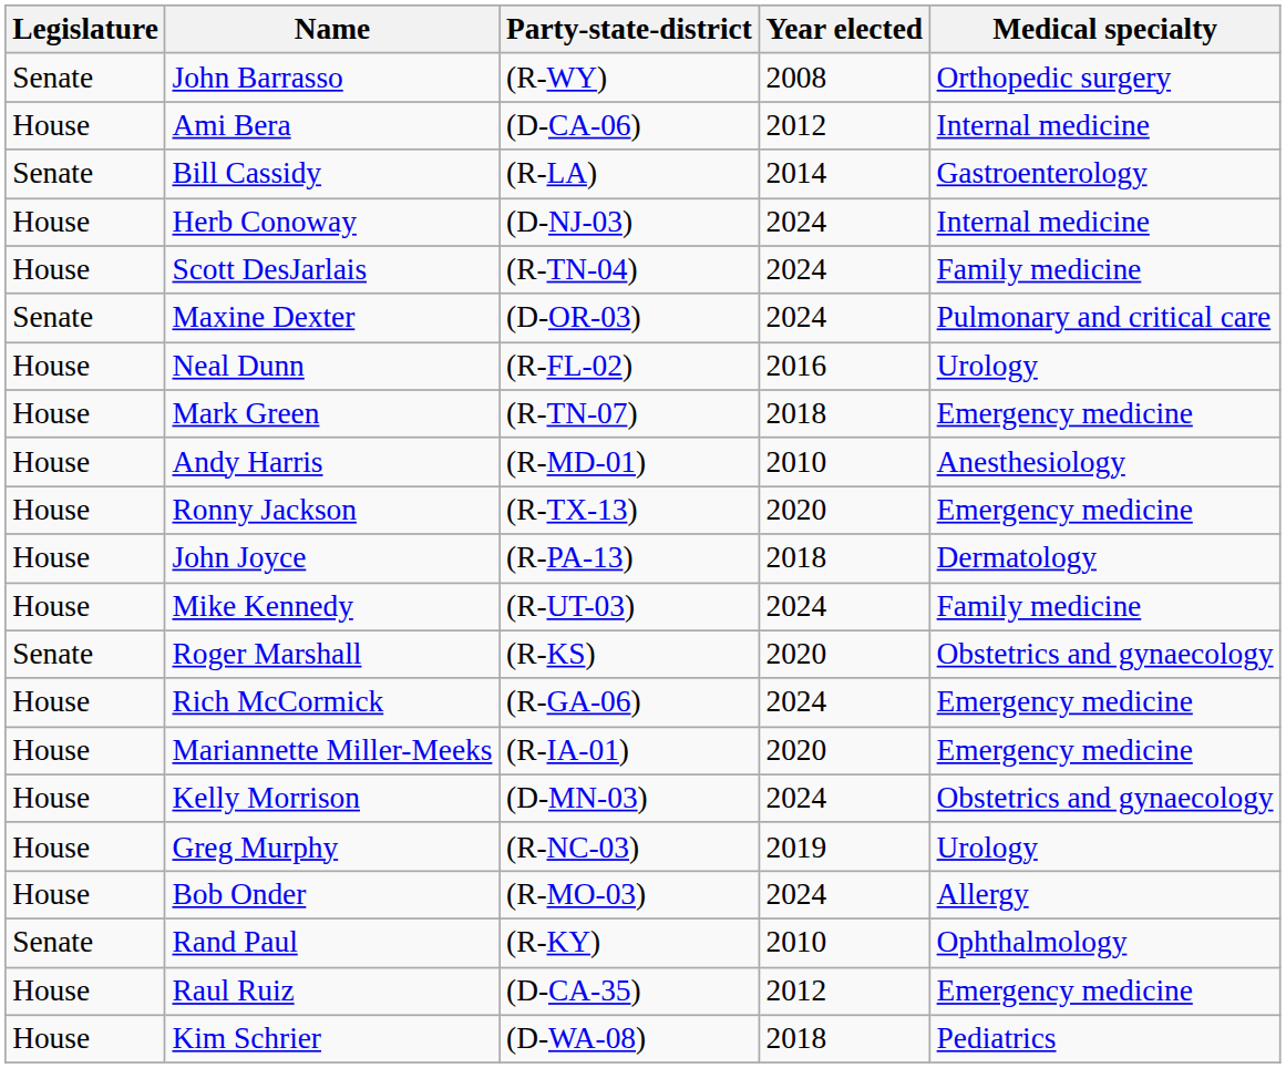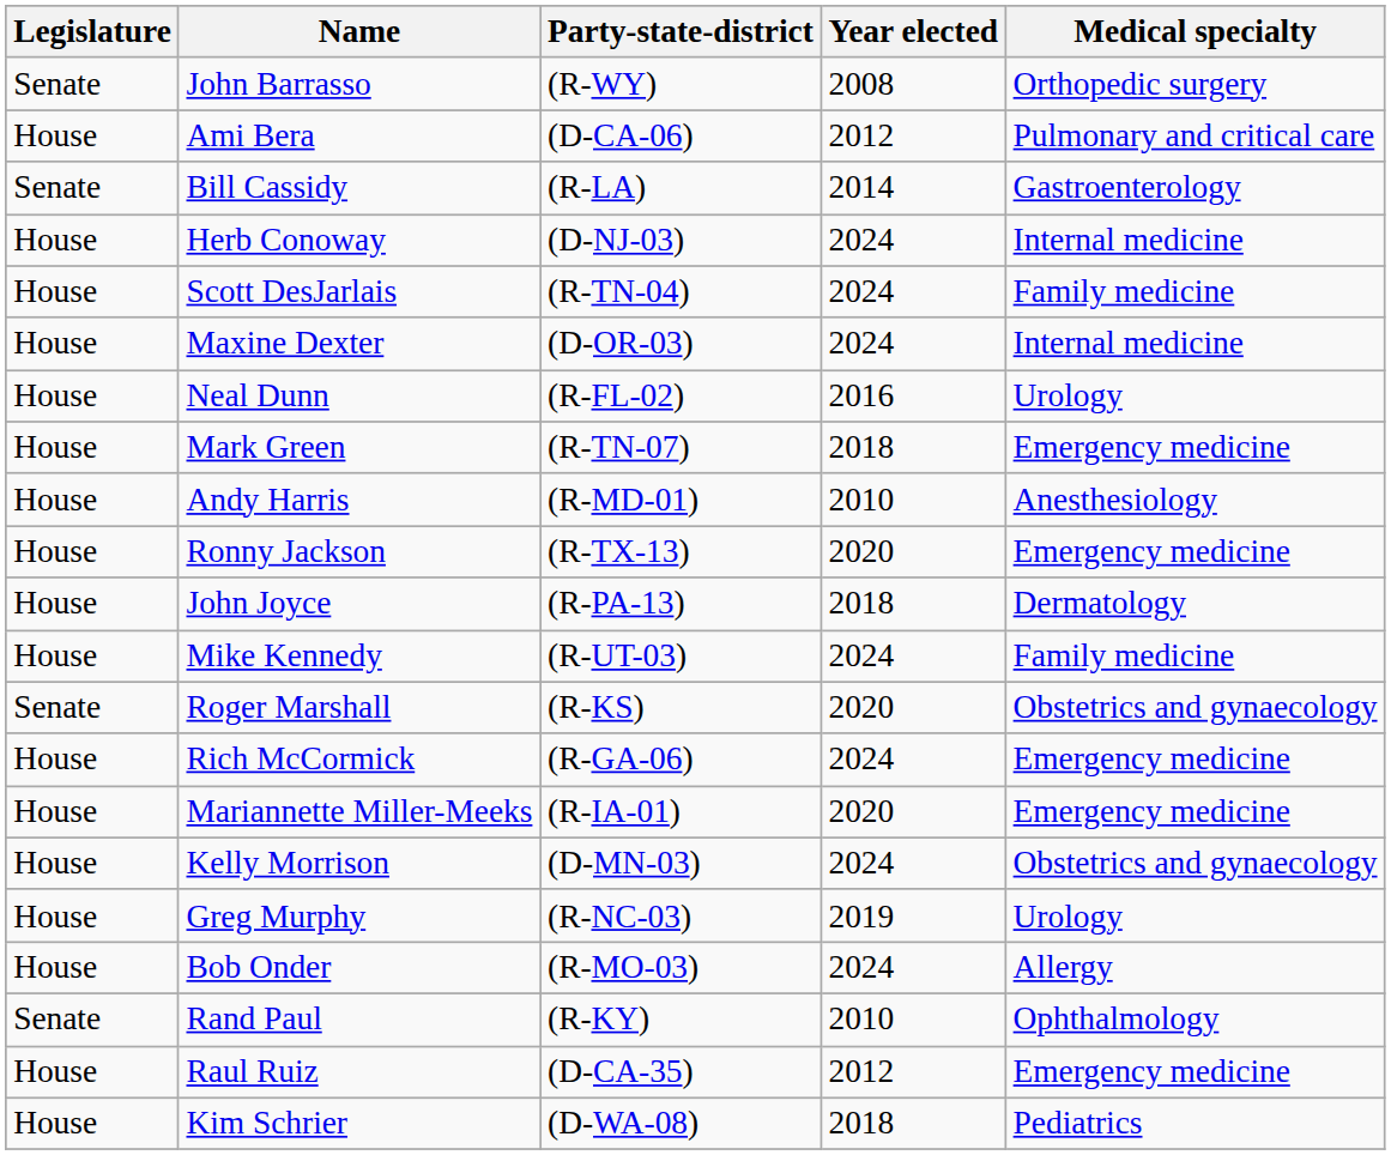 <table class="wikitable sortable">
 <tr>
 <th>Legislature</th>
 <th>Name</th>
 <th>Party-state-district</th>
 <th>Year elected</th>
 <th>Medical specialty</th>
 </tr>
 <tr>
 <td>Senate</td>
 <td><a href='#'>John Barrasso</a></td>
 <td>(R-<a href='#'>WY</a>)</td>
 <td>2008</td>
 <td><a href='#'>Orthopedic surgery</a></td>
 </tr>
 <tr>
 <td>House</td>
 <td><a href='#'>Ami Bera</a></td>
 <td>(D-<a href='#'>CA-06</a>)</td>
 <td>2012</td>
-<td><a href='#'>Internal medicine</a></td>
+<td><a href='#'>Pulmonary and critical care</a></td>
 </tr>
 <tr>
 <td>Senate</td>
 <td><a href='#'>Bill Cassidy</a></td>
 <td>(R-<a href='#'>LA</a>)</td>
 <td>2014</td>
 <td><a href='#'>Gastroenterology</a></td>
 </tr>
 <tr>
 <td>House</td>
 <td><a href='#'>Herb Conoway</a></td>
 <td>(D-<a href='#'>NJ-03</a>)</td>
 <td>2024</td>
 <td><a href='#'>Internal medicine</a></td>
 </tr>
 <tr>
 <td>House</td>
 <td><a href='#'>Scott DesJarlais</a></td>
 <td>(R-<a href='#'>TN-04</a>)</td>
 <td>2024</td>
 <td><a href='#'>Family medicine</a></td>
 </tr>
 <tr>
-<td>Senate</td>
+<td>House</td>
 <td><a href='#'>Maxine Dexter</a></td>
 <td>(D-<a href='#'>OR-03</a>)</td>
 <td>2024</td>
-<td><a href='#'>Pulmonary and critical care</a></td>
+<td><a href='#'>Internal medicine</a></td>
 </tr>
 <tr>
 <td>House</td>
 <td><a href='#'>Neal Dunn</a></td>
 <td>(R-<a href='#'>FL-02</a>)</td>
 <td>2016</td>
 <td><a href='#'>Urology</a></td>
 </tr>
 <tr>
 <td>House</td>
 <td><a href='#'>Mark Green</a></td>
 <td>(R-<a href='#'>TN-07</a>)</td>
 <td>2018</td>
 <td><a href='#'>Emergency medicine</a></td>
 </tr>
 <tr>
 <td>House</td>
 <td><a href='#'>Andy Harris</a></td>
 <td>(R-<a href='#'>MD-01</a>)</td>
 <td>2010</td>
 <td><a href='#'>Anesthesiology</a></td>
 </tr>
 <tr>
 <td>House</td>
 <td><a href='#'>Ronny Jackson</a></td>
 <td>(R-<a href='#'>TX-13</a>)</td>
 <td>2020</td>
 <td><a href='#'>Emergency medicine</a></td>
 </tr>
 <tr>
 <td>House</td>
 <td><a href='#'>John Joyce</a></td>
 <td>(R-<a href='#'>PA-13</a>)</td>
 <td>2018</td>
 <td><a href='#'>Dermatology</a></td>
 </tr>
 <tr>
 <td>House</td>
 <td><a href='#'>Mike Kennedy</a></td>
 <td>(R-<a href='#'>UT-03</a>)</td>
 <td>2024</td>
 <td><a href='#'>Family medicine</a></td>
 </tr>
 <tr>
 <td>Senate</td>
 <td><a href='#'>Roger Marshall</a></td>
 <td>(R-<a href='#'>KS</a>)</td>
 <td>2020</td>
 <td><a href='#'>Obstetrics and gynaecology</a></td>
 </tr>
 <tr>
 <td>House</td>
 <td><a href='#'>Rich McCormick</a></td>
 <td>(R-<a href='#'>GA-06</a>)</td>
 <td>2024</td>
 <td><a href='#'>Emergency medicine</a></td>
 </tr>
 <tr>
 <td>House</td>
 <td><a href='#'>Mariannette Miller-Meeks</a></td>
 <td>(R-<a href='#'>IA-01</a>)</td>
 <td>2020</td>
 <td><a href='#'>Emergency medicine</a></td>
 </tr>
 <tr>
 <td>House</td>
 <td><a href='#'>Kelly Morrison</a></td>
 <td>(D-<a href='#'>MN-03</a>)</td>
 <td>2024</td>
 <td><a href='#'>Obstetrics and gynaecology</a></td>
 </tr>
 <tr>
 <td>House</td>
 <td><a href='#'>Greg Murphy</a></td>
 <td>(R-<a href='#'>NC-03</a>)</td>
 <td>2019</td>
 <td><a href='#'>Urology</a></td>
 </tr>
 <tr>
 <td>House</td>
 <td><a href='#'>Bob Onder</a></td>
 <td>(R-<a href='#'>MO-03</a>)</td>
 <td>2024</td>
 <td><a href='#'>Allergy</a></td>
 </tr>
 <tr>
 <td>Senate</td>
 <td><a href='#'>Rand Paul</a></td>
 <td>(R-<a href='#'>KY</a>)</td>
 <td>2010</td>
 <td><a href='#'>Ophthalmology</a></td>
 </tr>
 <tr>
 <td>House</td>
 <td><a href='#'>Raul Ruiz</a></td>
 <td>(D-<a href='#'>CA-35</a>)</td>
 <td>2012</td>
 <td><a href='#'>Emergency medicine</a></td>
 </tr>
 <tr>
 <td>House</td>
 <td><a href='#'>Kim Schrier</a></td>
 <td>(D-<a href='#'>WA-08</a>)</td>
 <td>2018</td>
 <td><a href='#'>Pediatrics</a></td>
 </tr>
 </table>
